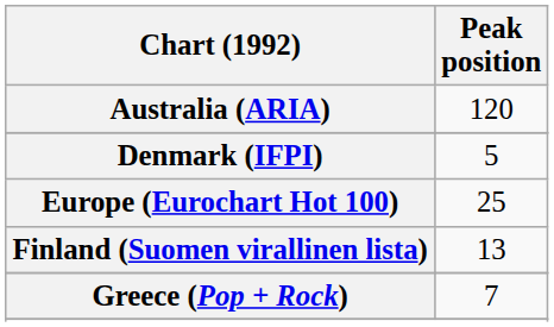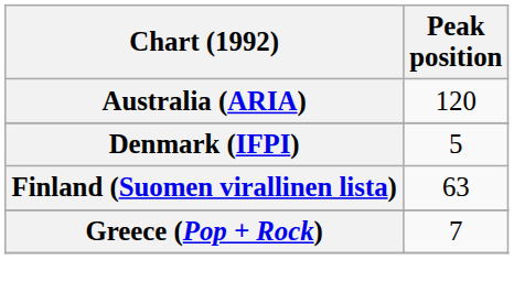 <table class="wikitable sortable plainrowheaders" style="text-align:center">
 <tr>
 <th>Chart (1992)</th>
 <th>Peak<br>position</th>
 </tr>
 <tr>
 <th scope="row">Australia (<a href='#'>ARIA</a>)</th>
 <td>120</td>
 </tr>
 <tr>
 </tr>
 <tr>
 <th scope="row">Denmark (<a href='#'>IFPI</a>)</th>
 <td>5</td>
 </tr>
 <tr>
-<th scope="row">Europe (<a href='#'>Eurochart Hot 100</a>)</th>
-<td>25</td>
-</tr>
-<tr>
 <th scope="row">Finland (<a href='#'>Suomen virallinen lista</a>)</th>
-<td>13</td>
+<td>63</td>
 </tr>
 <tr>
 </tr>
 <tr>
 <th scope="row">Greece (<em><a href='#'>Pop + Rock</a></em>)</th>
 <td>7</td>
 </tr>
 <tr>
 </tr>
 <tr>
 </tr>
 <tr>
 </tr>
 </table>
